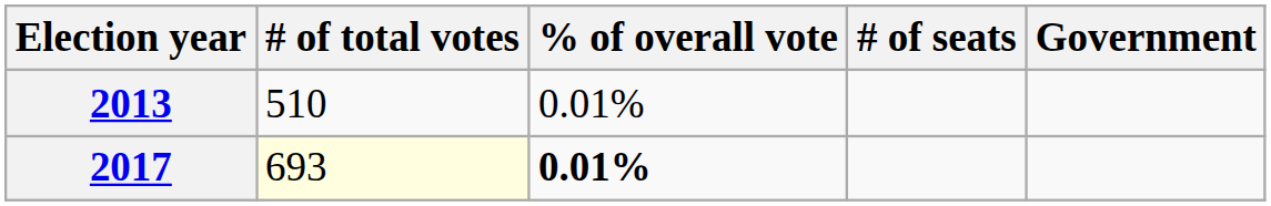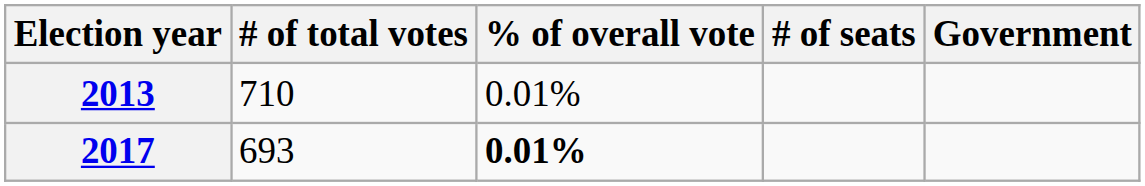 <table class="wikitable">
 <tr>
 <th>Election year</th>
 <th># of total votes</th>
 <th>% of overall vote</th>
 <th># of seats</th>
 <th>Government</th>
 </tr>
 <tr>
 <th><a href='#'>2013</a></th>
-<td>510</td>
+<td>710</td>
 <td>0.01%</td>
 <td></td>
 <td></td>
 </tr>
 <tr>
 <th><a href='#'>2017</a></th>
-<td style="background: lightyellow;">693</td>
+<td>693</td>
 <td><strong>0.01%</strong></td>
 <td></td>
 <td></td>
 </tr>
 </table>
